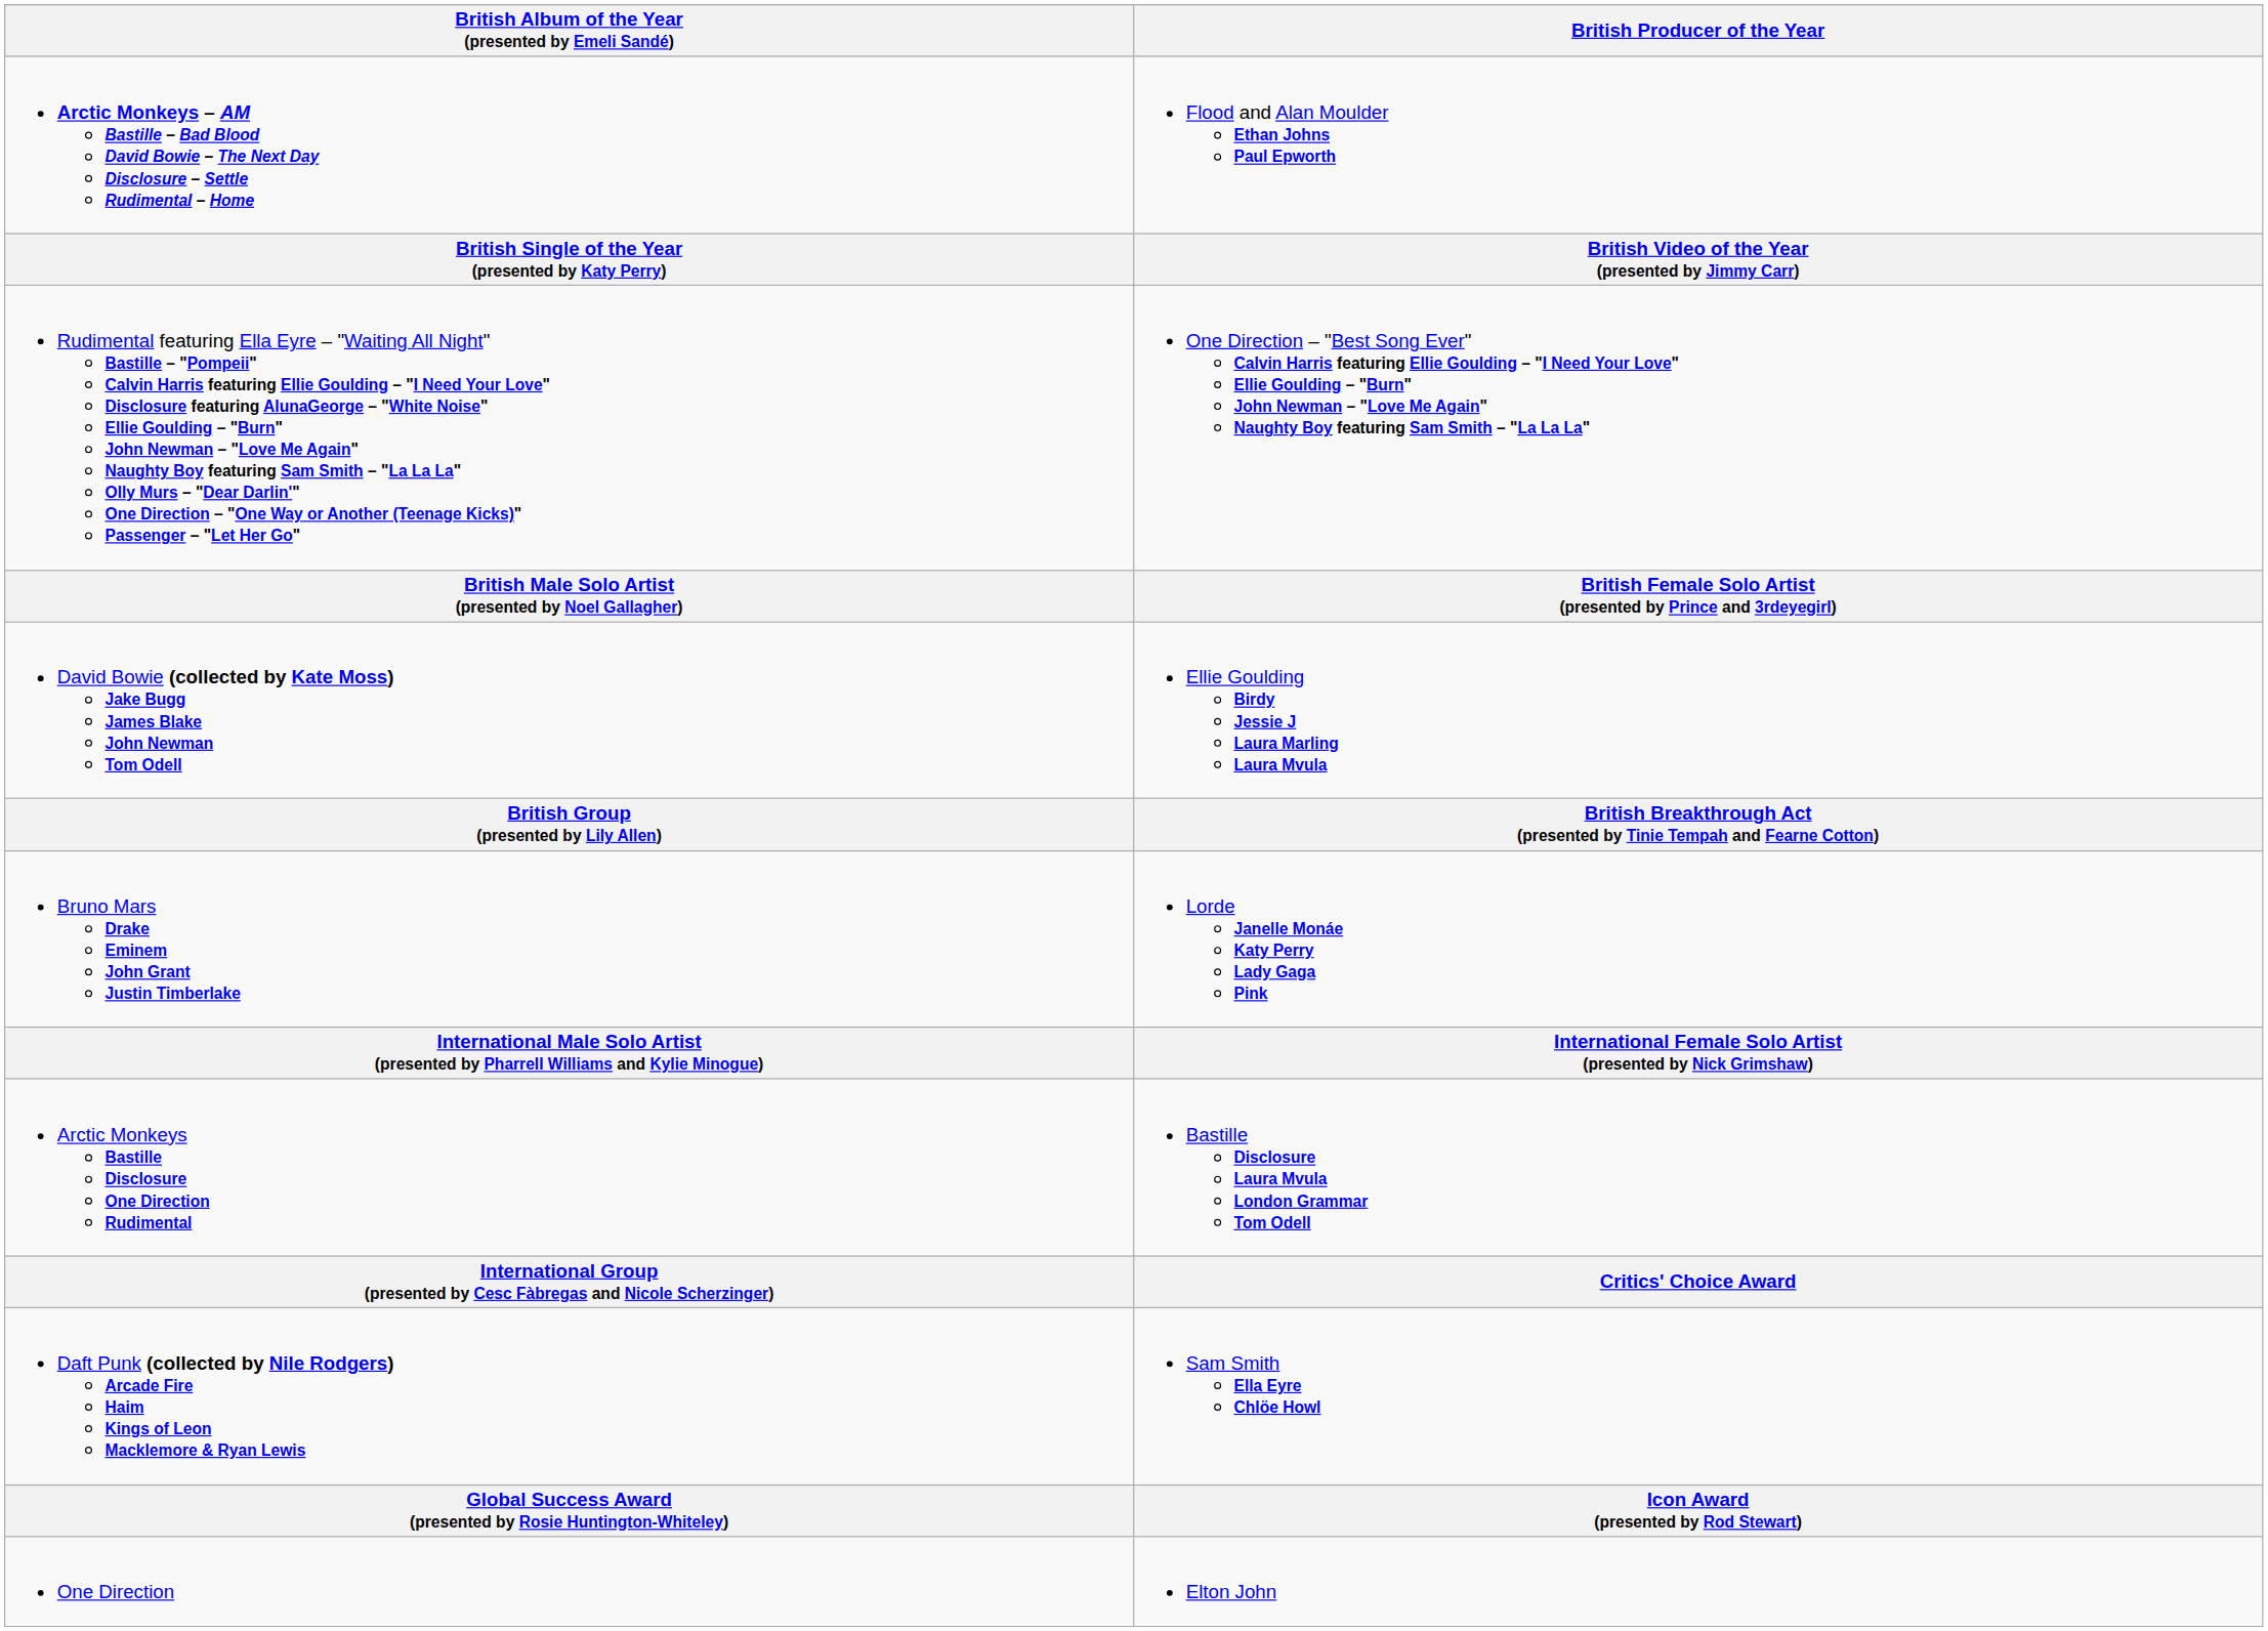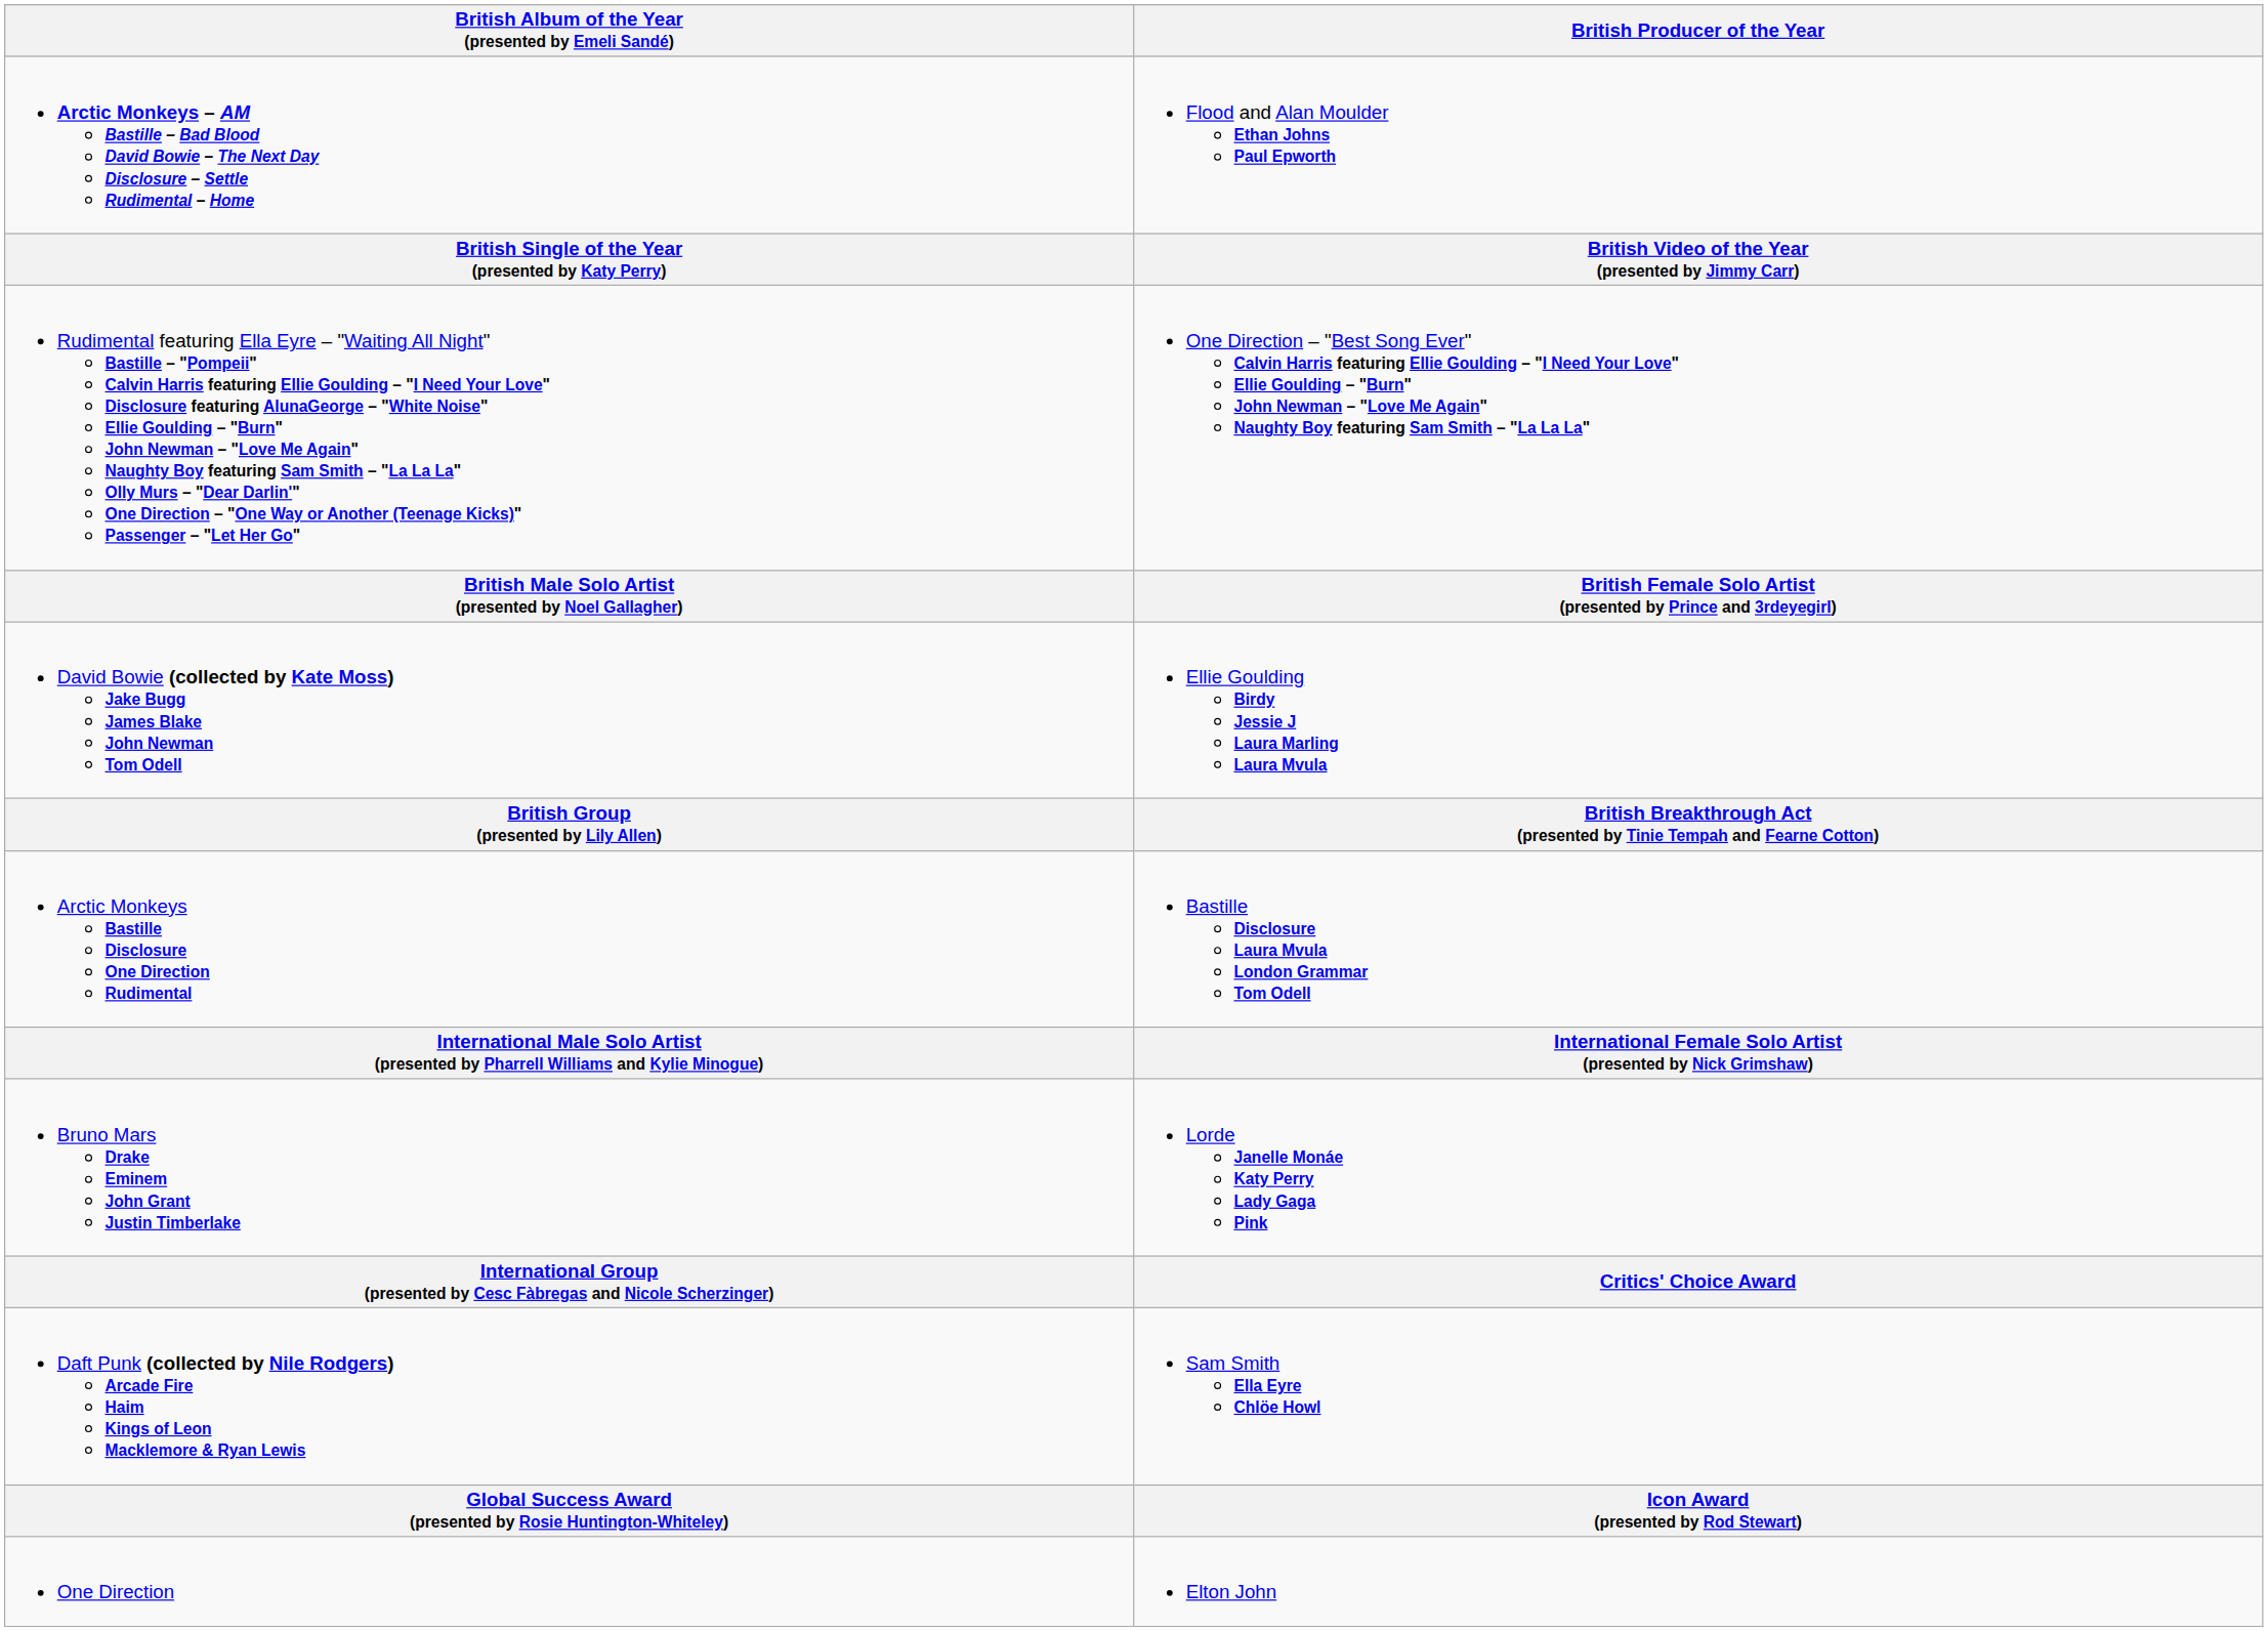 <table class="wikitable" style="width:95%">
 <tr bgcolor="#bebebe">
 <th width="50%"><a href='#'>British Album of the Year</a><br><small>(presented by <a href='#'>Emeli Sandé</a>)</small></th>
 <th width="50%"><a href='#'>British Producer of the Year</a></th>
 </tr>
 <tr>
 <td valign="top"><br><ul><li><strong><a href='#'>Arctic Monkeys</a> – <em><a href='#'>AM</a><strong><em><ul><li><small><a href='#'>Bastille</a> – </em><a href='#'>Bad Blood</a><em></small></li><li><small><a href='#'>David Bowie</a> – </em><a href='#'>The Next Day</a><em></small></li><li><small><a href='#'>Disclosure</a> – </em><a href='#'>Settle</a><em></small></li><li><small><a href='#'>Rudimental</a> – </em><a href='#'>Home</a><em></small></li></ul></li></ul></td>
 <td valign="top"><br><ul><li></strong><a href='#'>Flood</a> and <a href='#'>Alan Moulder</a><strong><ul><li><small><a href='#'>Ethan Johns</a></small></li><li><small><a href='#'>Paul Epworth</a></small></li></ul></li></ul></td>
 </tr>
 <tr>
 <th width="50%"><a href='#'>British Single of the Year</a><br><small>(presented by <a href='#'>Katy Perry</a>)</small></th>
 <th width="50%"><a href='#'>British Video of the Year</a><br><small>(presented by <a href='#'>Jimmy Carr</a>)</small></th>
 </tr>
 <tr>
 <td valign="top"><br><ul><li></strong><a href='#'>Rudimental</a> featuring <a href='#'>Ella Eyre</a> – "<a href='#'>Waiting All Night</a>"<strong><ul><li><small><a href='#'>Bastille</a> – "<a href='#'>Pompeii</a>"</small></li><li><small><a href='#'>Calvin Harris</a> featuring <a href='#'>Ellie Goulding</a> – "<a href='#'>I Need Your Love</a>"</small></li><li><small><a href='#'>Disclosure</a> featuring <a href='#'>AlunaGeorge</a> – "<a href='#'>White Noise</a>"</small></li><li><small><a href='#'>Ellie Goulding</a> – "<a href='#'>Burn</a>"</small></li><li><small><a href='#'>John Newman</a> – "<a href='#'>Love Me Again</a>"</small></li><li><small><a href='#'>Naughty Boy</a> featuring <a href='#'>Sam Smith</a> – "<a href='#'>La La La</a>"</small></li><li><small><a href='#'>Olly Murs</a> – "<a href='#'>Dear Darlin'</a>"</small></li><li><small><a href='#'>One Direction</a> – "<a href='#'>One Way or Another (Teenage Kicks)</a>"</small></li><li><small><a href='#'>Passenger</a> – "<a href='#'>Let Her Go</a>"</small></li></ul></li></ul></td>
 <td valign="top"><br><ul><li></strong><a href='#'>One Direction</a> – "<a href='#'>Best Song Ever</a>"<strong><ul><li><small><a href='#'>Calvin Harris</a> featuring <a href='#'>Ellie Goulding</a> – "<a href='#'>I Need Your Love</a>"</small></li><li><small><a href='#'>Ellie Goulding</a> – "<a href='#'>Burn</a>"</small></li><li><small><a href='#'>John Newman</a> – "<a href='#'>Love Me Again</a>"</small></li><li><small><a href='#'>Naughty Boy</a> featuring <a href='#'>Sam Smith</a> – "<a href='#'>La La La</a>"</small></li></ul></li></ul></td>
 </tr>
 <tr>
 <th width="50%"><a href='#'>British Male Solo Artist</a><br><small>(presented by <a href='#'>Noel Gallagher</a>)</small></th>
 <th width="50%"><a href='#'>British Female Solo Artist</a><br><small>(presented by <a href='#'>Prince</a> and <a href='#'>3rdeyegirl</a>)</small></th>
 </tr>
 <tr>
 <td valign="top"><br><ul><li></strong><a href='#'>David Bowie</a><strong> (collected by <a href='#'>Kate Moss</a>)<ul><li><small><a href='#'>Jake Bugg</a></small></li><li><small><a href='#'>James Blake</a></small></li><li><small><a href='#'>John Newman</a></small></li><li><small><a href='#'>Tom Odell</a></small></li></ul></li></ul></td>
 <td valign="top"><br><ul><li></strong><a href='#'>Ellie Goulding</a><strong><ul><li><small><a href='#'>Birdy</a></small></li><li><small><a href='#'>Jessie J</a></small></li><li><small><a href='#'>Laura Marling</a></small></li><li><small><a href='#'>Laura Mvula</a></small></li></ul></li></ul></td>
 </tr>
 <tr>
 <th width="50%"><a href='#'>British Group</a><br><small>(presented by <a href='#'>Lily Allen</a>)</small></th>
 <th width="50%"><a href='#'>British Breakthrough Act</a><br><small>(presented by <a href='#'>Tinie Tempah</a> and <a href='#'>Fearne Cotton</a>)</small></th>
 </tr>
 <tr>
-<td valign="top"><br><ul><li></strong><a href='#'>Bruno Mars</a><strong><ul><li><small><a href='#'>Drake</a></small></li><li><small><a href='#'>Eminem</a></small></li><li><small><a href='#'>John Grant</a></small></li><li><small><a href='#'>Justin Timberlake</a></small></li></ul></li></ul></td>
-<td valign="top"><br><ul><li></strong><a href='#'>Lorde</a><strong><ul><li><small><a href='#'>Janelle Monáe</a></small></li><li><small><a href='#'>Katy Perry</a></small></li><li><small><a href='#'>Lady Gaga</a></small></li><li><small><a href='#'>Pink</a></small></li></ul></li></ul></td>
+<td valign="top"><br><ul><li></strong><a href='#'>Arctic Monkeys</a><strong><ul><li><small><a href='#'>Bastille</a></small></li><li><small><a href='#'>Disclosure</a></small></li><li><small><a href='#'>One Direction</a></small></li><li><small><a href='#'>Rudimental</a></small></li></ul></li></ul></td>
+<td valign="top"><br><ul><li></strong><a href='#'>Bastille</a><strong><ul><li><small><a href='#'>Disclosure</a></small></li><li><small><a href='#'>Laura Mvula</a></small></li><li><small><a href='#'>London Grammar</a></small></li><li><small><a href='#'>Tom Odell</a></small></li></ul></li></ul></td>
 </tr>
 <tr>
 <th width="50%"><a href='#'>International Male Solo Artist</a><br><small>(presented by <a href='#'>Pharrell Williams</a> and <a href='#'>Kylie Minogue</a>)</small></th>
 <th width="50%"><a href='#'>International Female Solo Artist</a><br><small>(presented by <a href='#'>Nick Grimshaw</a>)</small></th>
 </tr>
 <tr>
-<td valign="top"><br><ul><li></strong><a href='#'>Arctic Monkeys</a><strong><ul><li><small><a href='#'>Bastille</a></small></li><li><small><a href='#'>Disclosure</a></small></li><li><small><a href='#'>One Direction</a></small></li><li><small><a href='#'>Rudimental</a></small></li></ul></li></ul></td>
-<td valign="top"><br><ul><li></strong><a href='#'>Bastille</a><strong><ul><li><small><a href='#'>Disclosure</a></small></li><li><small><a href='#'>Laura Mvula</a></small></li><li><small><a href='#'>London Grammar</a></small></li><li><small><a href='#'>Tom Odell</a></small></li></ul></li></ul></td>
+<td valign="top"><br><ul><li></strong><a href='#'>Bruno Mars</a><strong><ul><li><small><a href='#'>Drake</a></small></li><li><small><a href='#'>Eminem</a></small></li><li><small><a href='#'>John Grant</a></small></li><li><small><a href='#'>Justin Timberlake</a></small></li></ul></li></ul></td>
+<td valign="top"><br><ul><li></strong><a href='#'>Lorde</a><strong><ul><li><small><a href='#'>Janelle Monáe</a></small></li><li><small><a href='#'>Katy Perry</a></small></li><li><small><a href='#'>Lady Gaga</a></small></li><li><small><a href='#'>Pink</a></small></li></ul></li></ul></td>
 </tr>
 <tr>
 <th width="50%"><a href='#'>International Group</a><br><small>(presented by <a href='#'>Cesc Fàbregas</a> and <a href='#'>Nicole Scherzinger</a>)</small></th>
 <th width="50%"><a href='#'>Critics' Choice Award</a></th>
 </tr>
 <tr>
 <td valign="top"><br><ul><li></strong><a href='#'>Daft Punk</a><strong> (collected by <a href='#'>Nile Rodgers</a>)<ul><li><small><a href='#'>Arcade Fire</a></small></li><li><small><a href='#'>Haim</a></small></li><li><small><a href='#'>Kings of Leon</a></small></li><li><small><a href='#'>Macklemore & Ryan Lewis</a></small></li></ul></li></ul></td>
 <td valign="top"><br><ul><li></strong><a href='#'>Sam Smith</a><strong><ul><li><small><a href='#'>Ella Eyre</a></small></li><li><small><a href='#'>Chlöe Howl</a></small></li></ul></li></ul></td>
 </tr>
 <tr>
 <th width="50%"><a href='#'>Global Success Award</a><br><small>(presented by <a href='#'>Rosie Huntington-Whiteley</a>)</small></th>
 <th width="50%"><a href='#'>Icon Award</a><br><small>(presented by <a href='#'>Rod Stewart</a>)</small></th>
 </tr>
 <tr>
 <td valign="top"><br><ul><li></strong><a href='#'>One Direction</a><strong></li></ul></td>
 <td valign="top"><br><ul><li></strong><a href='#'>Elton John</a><strong></li></ul></td>
 </tr>
 </table>
